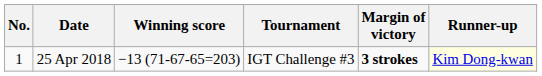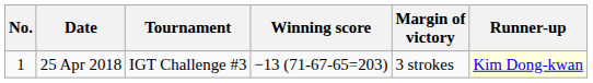 <table class="wikitable" style="font-size:95%;">
 <tr>
 <th>No.</th>
 <th>Date</th>
+<th>Tournament</th>
 <th>Winning score</th>
-<th>Tournament</th>
 <th>Margin of<br>victory</th>
 <th>Runner-up</th>
 </tr>
 <tr>
 <td align=center>1</td>
 <td align=right>25 Apr 2018</td>
+<td>IGT Challenge #3</td>
 <td>−13 (71-67-65=203)</td>
-<td>IGT Challenge #3</td>
-<td><strong>3 strokes</strong></td>
+<td>3 strokes</td>
 <td style="background: lightyellow;"> <a href='#'>Kim Dong-kwan</a></td>
 </tr>
 </table>
